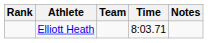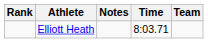 <table class="wikitable sortable">
 <tr>
 <th>Rank</th>
 <th>Athlete</th>
+<th>Notes</th>
+<th>Time</th>
 <th>Team</th>
-<th>Time</th>
-<th>Notes</th>
 </tr>
 <tr>
 <td align=center></td>
 <td><a href='#'>Elliott Heath</a></td>
 <td></td>
 <td>8:03.71</td>
 <td></td>
 </tr>
 </table>
